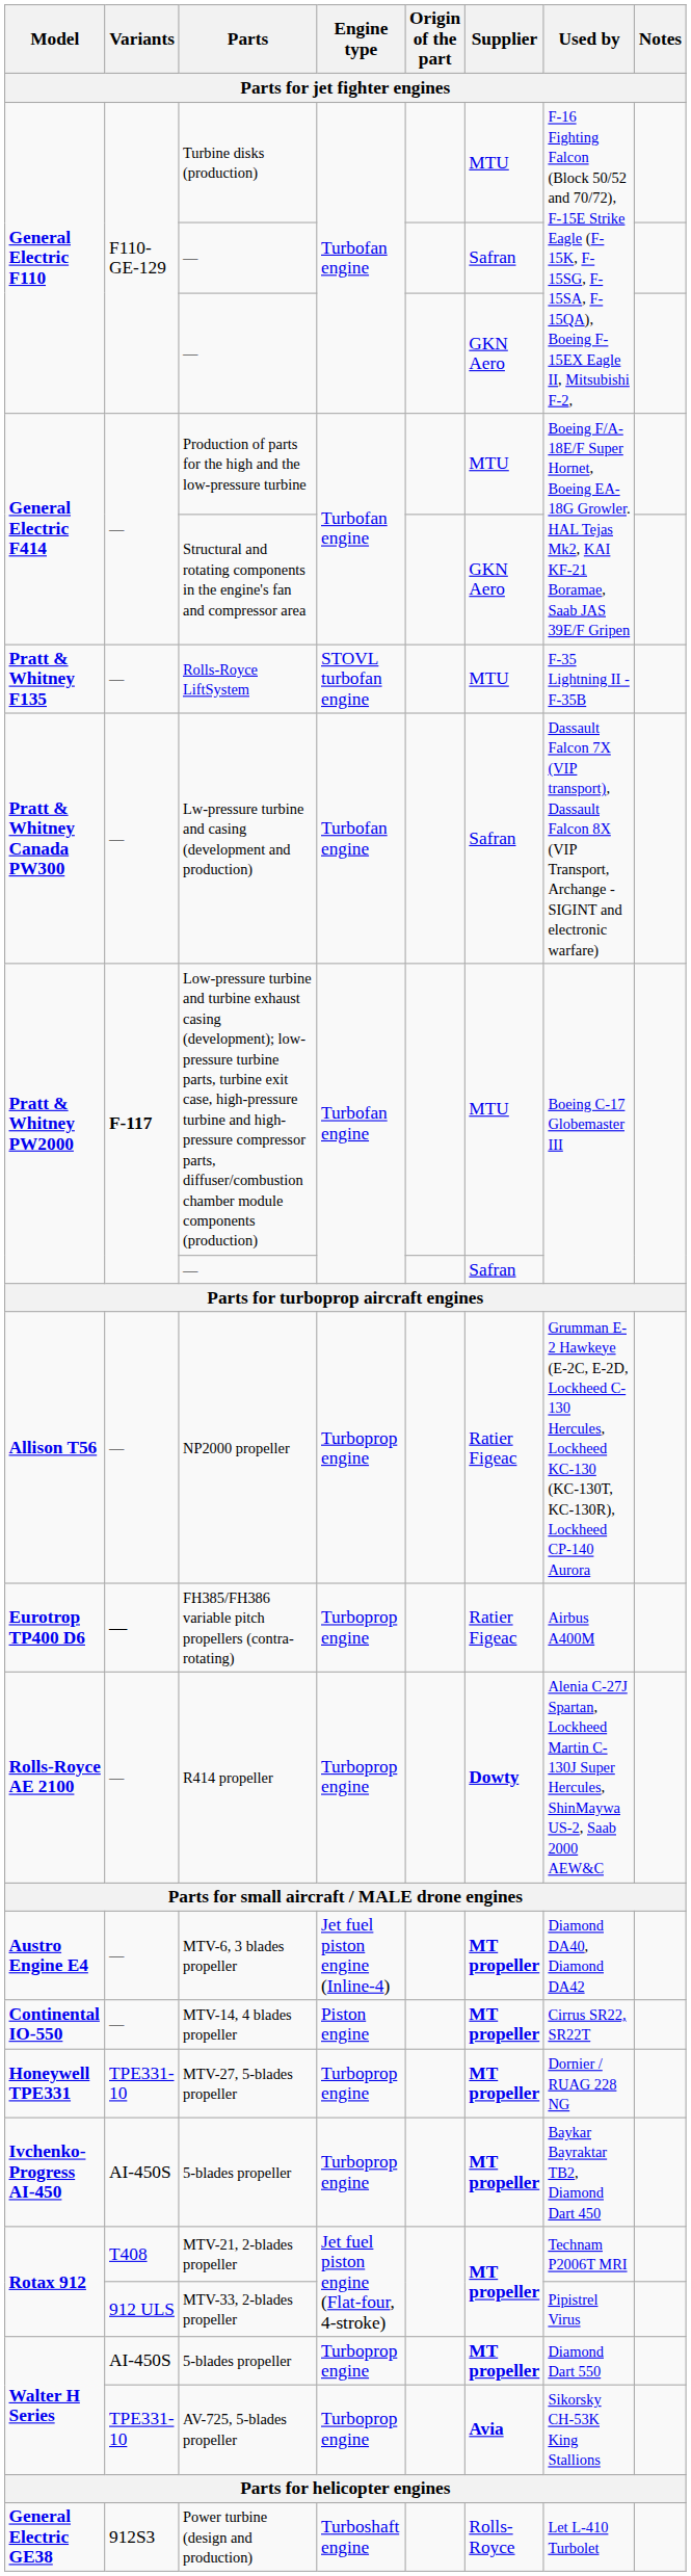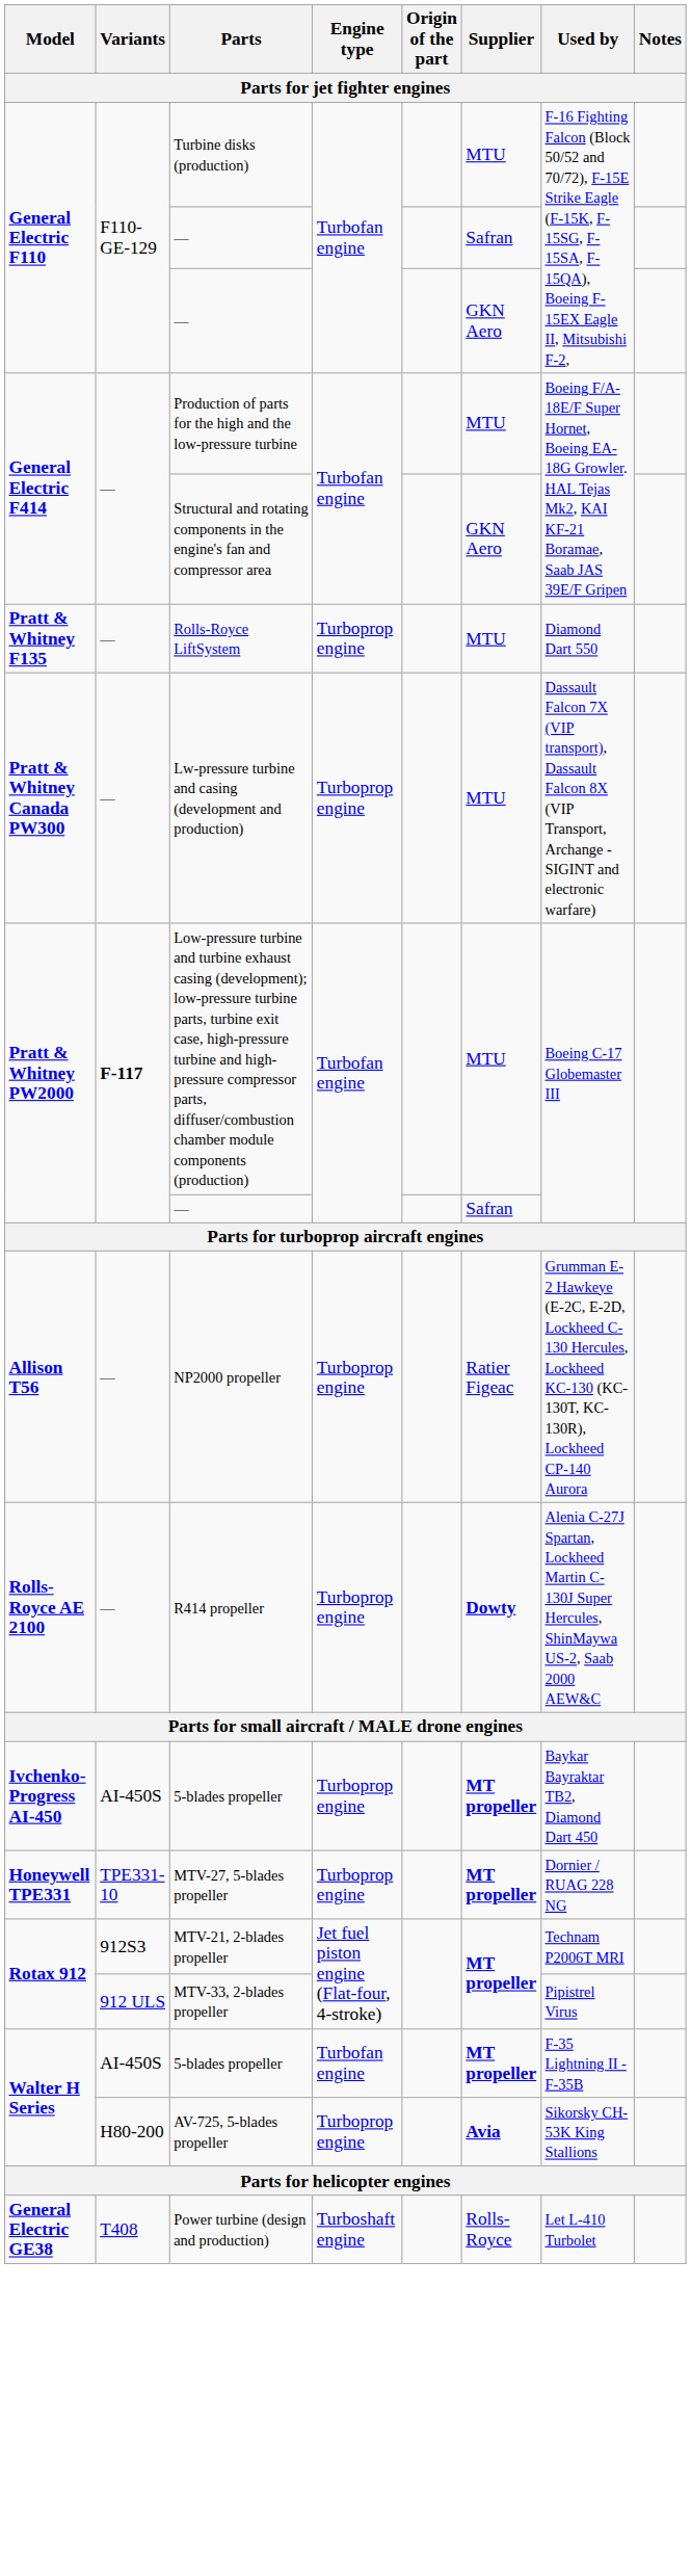 <table class="wikitable sortable">
 <tr>
 <th>Model</th>
 <th>Variants</th>
 <th>Parts</th>
 <th>Engine type</th>
 <th>Origin of the part</th>
 <th>Supplier</th>
 <th>Used by</th>
 <th>Notes</th>
 </tr>
 <tr>
 <th colspan="8">Parts for jet fighter engines</th>
 </tr>
 <tr>
 <td rowspan="3"><strong><a href='#'>General Electric F110</a></strong></td>
 <td rowspan="3">F110-GE-129</td>
 <td><small>Turbine disks (production)</small></td>
 <td rowspan="3"><a href='#'>Turbofan engine</a></td>
 <td><small></small></td>
 <td><a href='#'>MTU</a></td>
 <td rowspan="3"><small><a href='#'>F-16 Fighting Falcon</a> (Block 50/52 and 70/72), <a href='#'>F-15E Strike Eagle</a> (<a href='#'>F-15K</a>, <a href='#'>F-15SG</a>, <a href='#'>F-15SA</a>, <a href='#'>F-15QA</a>), <a href='#'>Boeing F-15EX Eagle II</a>, <a href='#'>Mitsubishi F-2</a>,</small></td>
 <td></td>
 </tr>
 <tr>
 <td><small>—</small></td>
 <td><small></small></td>
 <td><a href='#'>Safran</a></td>
 <td></td>
 </tr>
 <tr>
 <td><small>—</small></td>
 <td><small></small></td>
 <td><a href='#'>GKN Aero</a></td>
 <td></td>
 </tr>
 <tr>
 <td rowspan="2"><strong><a href='#'>General Electric F414</a></strong></td>
 <td rowspan="2"><small>—</small></td>
 <td><small>Production of parts for the high and the low-pressure turbine</small></td>
 <td rowspan="2"><a href='#'>Turbofan engine</a></td>
 <td><small></small></td>
 <td><a href='#'>MTU</a></td>
 <td rowspan="2"><small><a href='#'>Boeing F/A-18E/F Super Hornet</a>, <a href='#'>Boeing EA-18G Growler</a>. <a href='#'>HAL Tejas Mk2</a>, <a href='#'>KAI KF-21 Boramae</a>, <a href='#'>Saab JAS 39E/F Gripen</a></small></td>
 <td></td>
 </tr>
 <tr>
 <td><small>Structural and rotating components in the engine's fan and compressor area</small></td>
 <td><small></small></td>
 <td><a href='#'>GKN Aero</a></td>
 <td></td>
 </tr>
 <tr>
 <td><strong><a href='#'>Pratt & Whitney F135</a></strong></td>
 <td><small>—</small></td>
 <td><a href='#'><small>Rolls-Royce LiftSystem</small></a></td>
-<td><a href='#'>STOVL turbofan engine</a></td>
+<td><a href='#'>Turboprop engine</a></td>
 <td><small></small></td>
 <td><a href='#'>MTU</a></td>
-<td><small><a href='#'>F-35 Lightning II -</a> <a href='#'>F-35B</a></small></td>
+<td><small><a href='#'>Diamond Dart 550</a></small></td>
 <td></td>
 </tr>
 <tr>
 <td><strong><a href='#'>Pratt & Whitney Canada PW300</a></strong></td>
 <td><small>—</small></td>
 <td><small>Lw-pressure turbine and casing (development and production)</small></td>
-<td><a href='#'>Turbofan engine</a></td>
+<td><a href='#'>Turboprop engine</a></td>
 <td><small></small></td>
-<td><a href='#'>Safran</a></td>
+<td><a href='#'>MTU</a></td>
 <td><small><a href='#'>Dassault Falcon 7X (VIP transport)</a>, <a href='#'>Dassault Falcon 8X</a> (VIP Transport, Archange - SIGINT and electronic warfare)</small></td>
 <td></td>
 </tr>
 <tr>
 <td rowspan="2"><strong><a href='#'>Pratt & Whitney PW2000</a></strong></td>
 <td rowspan="2"><strong>F-117</strong></td>
 <td><small>Low-pressure turbine and turbine exhaust casing (development); low-pressure turbine parts, turbine exit case, high-pressure turbine and high-pressure compressor parts, diffuser/combustion chamber module components (production)</small></td>
 <td rowspan="2"><a href='#'>Turbofan engine</a></td>
 <td><small></small></td>
 <td><a href='#'>MTU</a></td>
 <td rowspan="2"><a href='#'><small>Boeing C-17 Globemaster III</small></a></td>
 <td rowspan="2"></td>
 </tr>
 <tr>
 <td><small>—</small></td>
 <td><small></small></td>
 <td><a href='#'>Safran</a></td>
 </tr>
 <tr>
 <th colspan="8">Parts for  turboprop aircraft engines</th>
 </tr>
 <tr>
 <td><strong><a href='#'>Allison T56</a></strong></td>
 <td><small>—</small></td>
 <td><small>NP2000 propeller</small></td>
 <td><a href='#'>Turboprop engine</a></td>
 <td><small></small></td>
 <td><a href='#'>Ratier Figeac</a></td>
 <td><small><a href='#'>Grumman E-2 Hawkeye</a> (E-2C, E-2D, <a href='#'>Lockheed C-130 Hercules</a>, <a href='#'>Lockheed KC-130</a> (KC-130T, KC-130R), <a href='#'>Lockheed CP-140 Aurora</a></small></td>
 <td></td>
 </tr>
 <tr>
-<td><a href='#'><strong>Eurotrop TP400 D6</strong></a></td>
-<td>—</td>
-<td><small>FH385/FH386 variable pitch propellers (contra-rotating)</small></td>
-<td><a href='#'>Turboprop engine</a></td>
-<td><small></small></td>
-<td><a href='#'>Ratier Figeac</a></td>
-<td><a href='#'><small>Airbus A400M</small></a></td>
-<td></td>
-</tr>
-<tr>
 <td><strong><a href='#'>Rolls-Royce AE 2100</a></strong></td>
 <td><small>—</small></td>
 <td><small>R414 propeller</small></td>
 <td><a href='#'>Turboprop engine</a></td>
 <td><small></small></td>
 <td><strong><a href='#'>Dowty</a></strong></td>
 <td><a href='#'><small>Alenia C-27J Spartan</small></a><small>, <a href='#'>Lockheed Martin C-130J Super Hercules</a>, <a href='#'>ShinMaywa US-2</a>, <a href='#'>Saab 2000 AEW&C</a></small></td>
 <td></td>
 </tr>
 <tr>
 <th colspan="8">Parts for small aircraft / MALE drone engines</th>
 </tr>
 <tr>
-<td><strong><a href='#'>Austro Engine E4</a></strong></td>
-<td><small>—</small></td>
-<td><small>MTV-6, 3 blades propeller</small></td>
-<td><a href='#'>Jet fuel piston engine</a> (<a href='#'>Inline-4</a>)</td>
+<td><strong><a href='#'>Ivchenko-Progress AI-450</a></strong></td>
+<td>AI-450S</td>
+<td><small>5-blades propeller</small></td>
+<td><a href='#'>Turboprop engine</a></td>
 <td><small></small></td>
 <td><a href='#'><strong>MT propeller</strong></a></td>
-<td><small><a href='#'>Diamond DA40</a>, <a href='#'>Diamond DA42</a></small></td>
-<td></td>
-</tr>
-<tr>
-<td><strong><a href='#'>Continental IO-550</a></strong></td>
-<td><small>—</small></td>
-<td><small>MTV-14, 4 blades propeller</small></td>
-<td><a href='#'>Piston engine</a></td>
-<td><small></small></td>
-<td><a href='#'><strong>MT propeller</strong></a></td>
-<td><a href='#'><small>Cirrus SR22, SR22T</small></a></td>
+<td><a href='#'><small>Baykar Bayraktar TB2</small></a><small>, <a href='#'>Diamond Dart 450</a></small></td>
 <td></td>
 </tr>
 <tr>
 <td><strong><a href='#'>Honeywell TPE331</a></strong></td>
 <td><a href='#'>TPE331-10</a></td>
 <td><small>MTV-27, 5-blades propeller</small></td>
 <td><a href='#'>Turboprop engine</a></td>
 <td><small></small></td>
 <td><a href='#'><strong>MT propeller</strong></a></td>
 <td><a href='#'><small>Dornier / RUAG 228 NG</small></a></td>
 <td></td>
 </tr>
 <tr>
-<td><strong><a href='#'>Ivchenko-Progress AI-450</a></strong></td>
-<td>AI-450S</td>
-<td><small>5-blades propeller</small></td>
-<td><a href='#'>Turboprop engine</a></td>
-<td><small></small></td>
-<td><a href='#'><strong>MT propeller</strong></a></td>
-<td><a href='#'><small>Baykar Bayraktar TB2</small></a><small>, <a href='#'>Diamond Dart 450</a></small></td>
-<td></td>
-</tr>
-<tr>
 <td rowspan="2"><strong><a href='#'>Rotax 912</a></strong></td>
-<td><a href='#'>T408</a></td>
+<td>912S3</td>
 <td><small>MTV-21, 2-blades propeller</small></td>
 <td rowspan="2"><a href='#'>Jet fuel piston engine</a> (<a href='#'>Flat-four</a>, 4-stroke)</td>
 <td rowspan="2"><small></small></td>
 <td rowspan="2"><a href='#'><strong>MT propeller</strong></a></td>
 <td><small><a href='#'>Technam P2006T MRI</a></small></td>
 <td></td>
 </tr>
 <tr>
 <td><a href='#'>912 ULS</a></td>
 <td><small>MTV-33, 2-blades propeller</small></td>
 <td><small><a href='#'>Pipistrel Virus</a></small></td>
 <td></td>
 </tr>
 <tr>
 <td rowspan="2"><strong><a href='#'>Walter H Series</a></strong></td>
 <td>AI-450S</td>
 <td><small>5-blades propeller</small></td>
-<td><a href='#'>Turboprop engine</a></td>
+<td><a href='#'>Turbofan engine</a></td>
 <td><small></small></td>
 <td><a href='#'><strong>MT propeller</strong></a></td>
-<td><small><a href='#'>Diamond Dart 550</a></small></td>
+<td><small><a href='#'>F-35 Lightning II -</a> <a href='#'>F-35B</a></small></td>
 <td></td>
 </tr>
 <tr>
-<td><a href='#'>TPE331-10</a></td>
+<td>H80-200</td>
 <td><small>AV-725, 5-blades propeller</small></td>
 <td><a href='#'>Turboprop engine</a></td>
 <td><small></small></td>
 <td><a href='#'><strong>Avia</strong></a></td>
 <td><a href='#'><small>Sikorsky CH-53K King Stallions</small></a></td>
 <td></td>
 </tr>
 <tr>
 <th colspan="8">Parts for helicopter engines</th>
 </tr>
 <tr>
 <td><strong><a href='#'>General Electric GE38</a></strong></td>
-<td>912S3</td>
+<td><a href='#'>T408</a></td>
 <td><small>Power turbine (design and production)</small></td>
 <td><a href='#'>Turboshaft engine</a></td>
 <td><small></small></td>
 <td><a href='#'>Rolls-Royce</a></td>
 <td><small><a href='#'>Let L-410 Turbolet</a></small></td>
 <td></td>
 </tr>
 </table>
